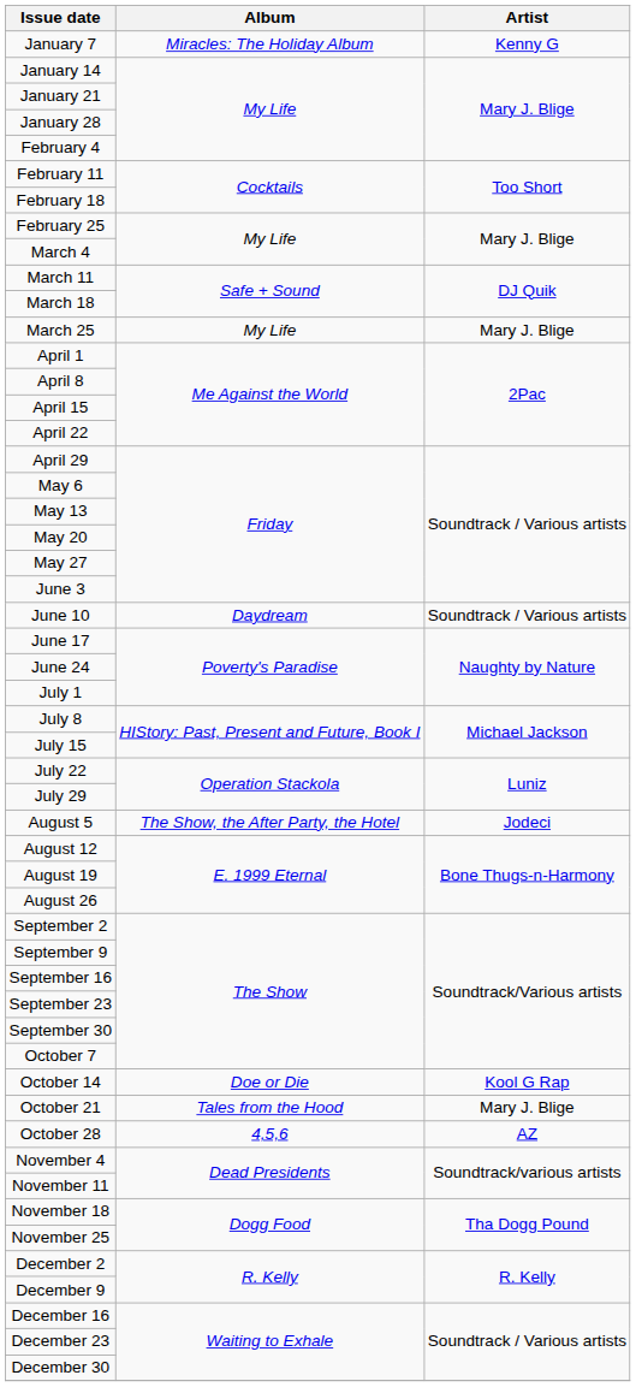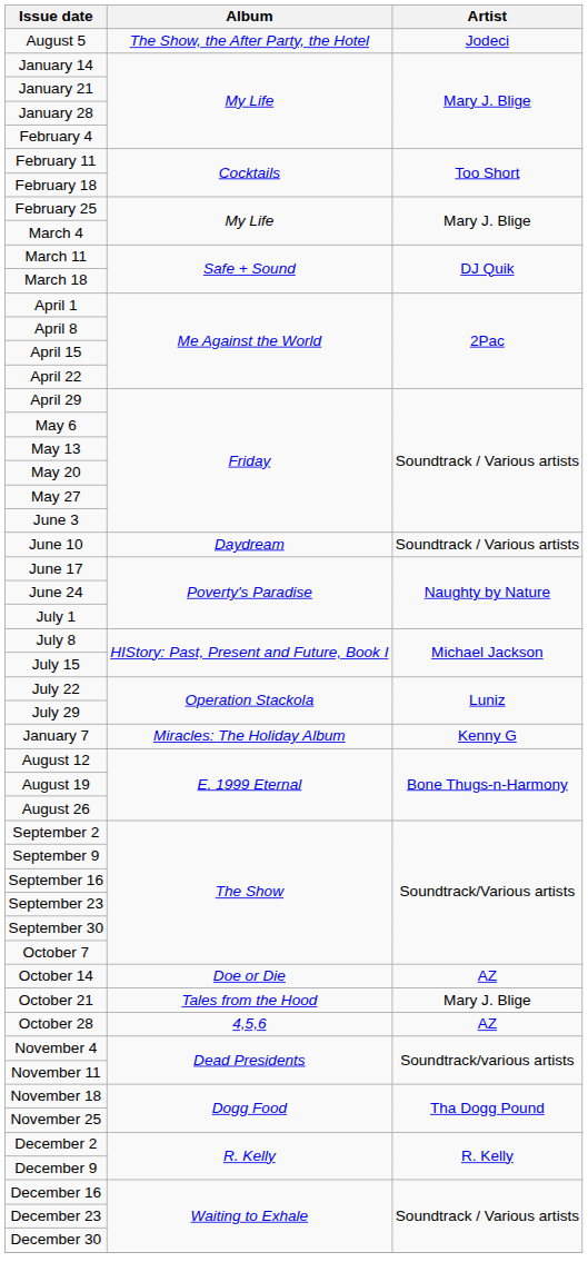 <table class="wikitable" style="text-align: center;">
 <tr>
 <th>Issue date</th>
 <th>Album</th>
 <th>Artist</th>
 </tr>
 <tr>
-<td>January 7</td>
-<td><em><a href='#'>Miracles: The Holiday Album</a></em></td>
-<td><a href='#'>Kenny G</a></td>
+<td>August 5</td>
+<td><em><a href='#'>The Show, the After Party, the Hotel</a></em></td>
+<td><a href='#'>Jodeci</a></td>
 </tr>
 <tr>
 <td>January 14</td>
 <td rowspan="4"><em><a href='#'>My Life</a></em></td>
 <td rowspan="4"><a href='#'>Mary J. Blige</a></td>
 </tr>
 <tr>
 <td>January 21</td>
 </tr>
 <tr>
 <td>January 28</td>
 </tr>
 <tr>
 <td>February 4</td>
 </tr>
 <tr>
 <td>February 11</td>
 <td rowspan="2"><em><a href='#'>Cocktails</a></em></td>
 <td rowspan="2"><a href='#'>Too Short</a></td>
 </tr>
 <tr>
 <td>February 18</td>
 </tr>
 <tr>
 <td>February 25</td>
 <td rowspan="2"><em>My Life</em></td>
 <td rowspan="2">Mary J. Blige</td>
 </tr>
 <tr>
 <td>March 4</td>
 </tr>
 <tr>
 <td>March 11</td>
 <td rowspan="2"><em><a href='#'>Safe + Sound</a></em></td>
 <td rowspan="2"><a href='#'>DJ Quik</a></td>
 </tr>
 <tr>
 <td>March 18</td>
-</tr>
-<tr>
-<td>March 25</td>
-<td><em>My Life</em></td>
-<td>Mary J. Blige</td>
 </tr>
 <tr>
 <td>April 1</td>
 <td rowspan="4"><em><a href='#'>Me Against the World</a></em></td>
 <td rowspan="4"><a href='#'>2Pac</a></td>
 </tr>
 <tr>
 <td>April 8</td>
 </tr>
 <tr>
 <td>April 15</td>
 </tr>
 <tr>
 <td>April 22</td>
 </tr>
 <tr>
 <td>April 29</td>
 <td rowspan="6"><em><a href='#'>Friday</a></em></td>
 <td rowspan="6">Soundtrack / Various artists</td>
 </tr>
 <tr>
 <td>May 6</td>
 </tr>
 <tr>
 <td>May 13</td>
 </tr>
 <tr>
 <td>May 20</td>
 </tr>
 <tr>
 <td>May 27</td>
 </tr>
 <tr>
 <td>June 3</td>
 </tr>
 <tr>
 <td>June 10</td>
 <td><em><a href='#'>Daydream</a></em></td>
 <td>Soundtrack / Various artists</td>
 </tr>
 <tr>
 <td>June 17</td>
 <td rowspan="3"><em><a href='#'>Poverty's Paradise</a></em></td>
 <td rowspan="3"><a href='#'>Naughty by Nature</a></td>
 </tr>
 <tr>
 <td>June 24</td>
 </tr>
 <tr>
 <td>July 1</td>
 </tr>
 <tr>
 <td>July 8</td>
 <td rowspan="2"><em><a href='#'>HIStory: Past, Present and Future, Book I</a></em></td>
 <td rowspan="2"><a href='#'>Michael Jackson</a></td>
 </tr>
 <tr>
 <td>July 15</td>
 </tr>
 <tr>
 <td>July 22</td>
 <td rowspan="2"><em><a href='#'>Operation Stackola</a></em></td>
 <td rowspan="2"><a href='#'>Luniz</a></td>
 </tr>
 <tr>
 <td>July 29</td>
 </tr>
 <tr>
-<td>August 5</td>
-<td><em><a href='#'>The Show, the After Party, the Hotel</a></em></td>
-<td><a href='#'>Jodeci</a></td>
+<td>January 7</td>
+<td><em><a href='#'>Miracles: The Holiday Album</a></em></td>
+<td><a href='#'>Kenny G</a></td>
 </tr>
 <tr>
 <td>August 12</td>
 <td rowspan="3"><em><a href='#'>E. 1999 Eternal</a></em></td>
 <td rowspan="3"><a href='#'>Bone Thugs-n-Harmony</a></td>
 </tr>
 <tr>
 <td>August 19</td>
 </tr>
 <tr>
 <td>August 26</td>
 </tr>
 <tr>
 <td>September 2</td>
 <td rowspan="6"><em><a href='#'>The Show</a></em></td>
 <td rowspan="6">Soundtrack/Various artists</td>
 </tr>
 <tr>
 <td>September 9</td>
 </tr>
 <tr>
 <td>September 16</td>
 </tr>
 <tr>
 <td>September 23</td>
 </tr>
 <tr>
 <td>September 30</td>
 </tr>
 <tr>
 <td>October 7</td>
 </tr>
 <tr>
 <td>October 14</td>
 <td><em><a href='#'>Doe or Die</a></em></td>
-<td><a href='#'>Kool G Rap</a></td>
+<td><a href='#'>AZ</a></td>
 </tr>
 <tr>
 <td>October 21</td>
 <td><em><a href='#'>Tales from the Hood</a></em></td>
 <td>Mary J. Blige</td>
 </tr>
 <tr>
 <td>October 28</td>
 <td><em><a href='#'>4,5,6</a></em></td>
 <td><a href='#'>AZ</a></td>
 </tr>
 <tr>
 <td>November 4</td>
 <td rowspan="2"><em><a href='#'>Dead Presidents</a></em></td>
 <td rowspan="2">Soundtrack/various artists</td>
 </tr>
 <tr>
 <td>November 11</td>
 </tr>
 <tr>
 <td>November 18</td>
 <td rowspan="2"><em><a href='#'>Dogg Food</a></em></td>
 <td rowspan="2"><a href='#'>Tha Dogg Pound</a></td>
 </tr>
 <tr>
 <td>November 25</td>
 </tr>
 <tr>
 <td>December 2</td>
 <td rowspan="2"><em><a href='#'>R. Kelly</a></em></td>
 <td rowspan="2"><a href='#'>R. Kelly</a></td>
 </tr>
 <tr>
 <td>December 9</td>
 </tr>
 <tr>
 <td>December 16</td>
 <td rowspan="3"><em><a href='#'>Waiting to Exhale</a></em></td>
 <td rowspan="3">Soundtrack / Various artists</td>
 </tr>
 <tr>
 <td>December 23</td>
 </tr>
 <tr>
 <td>December 30</td>
 </tr>
 <tr>
 </tr>
 </table>
